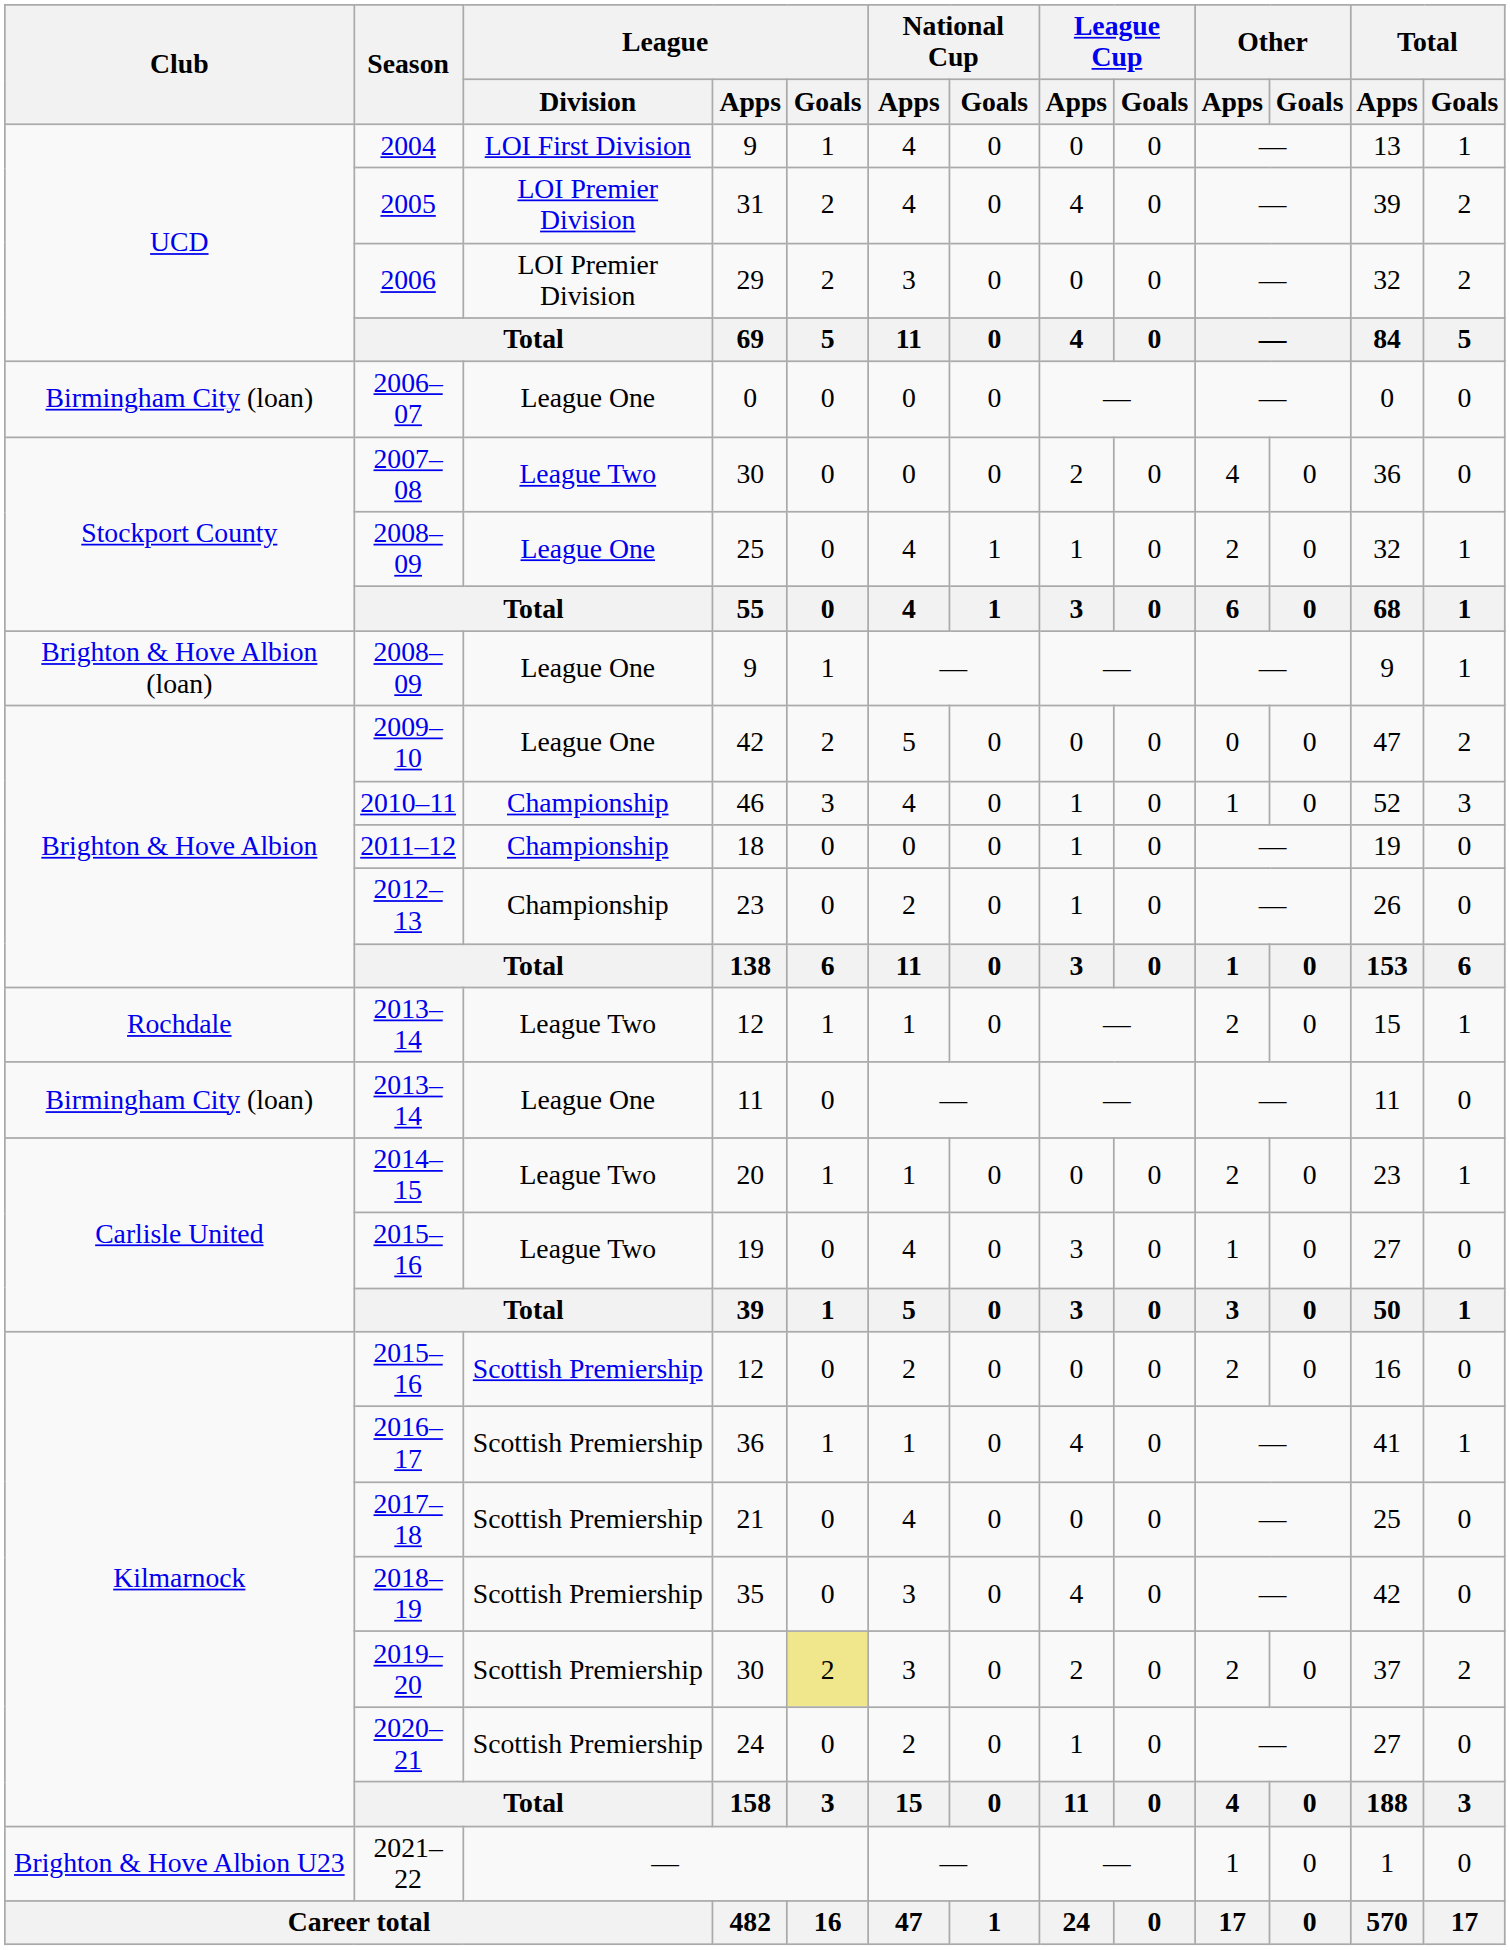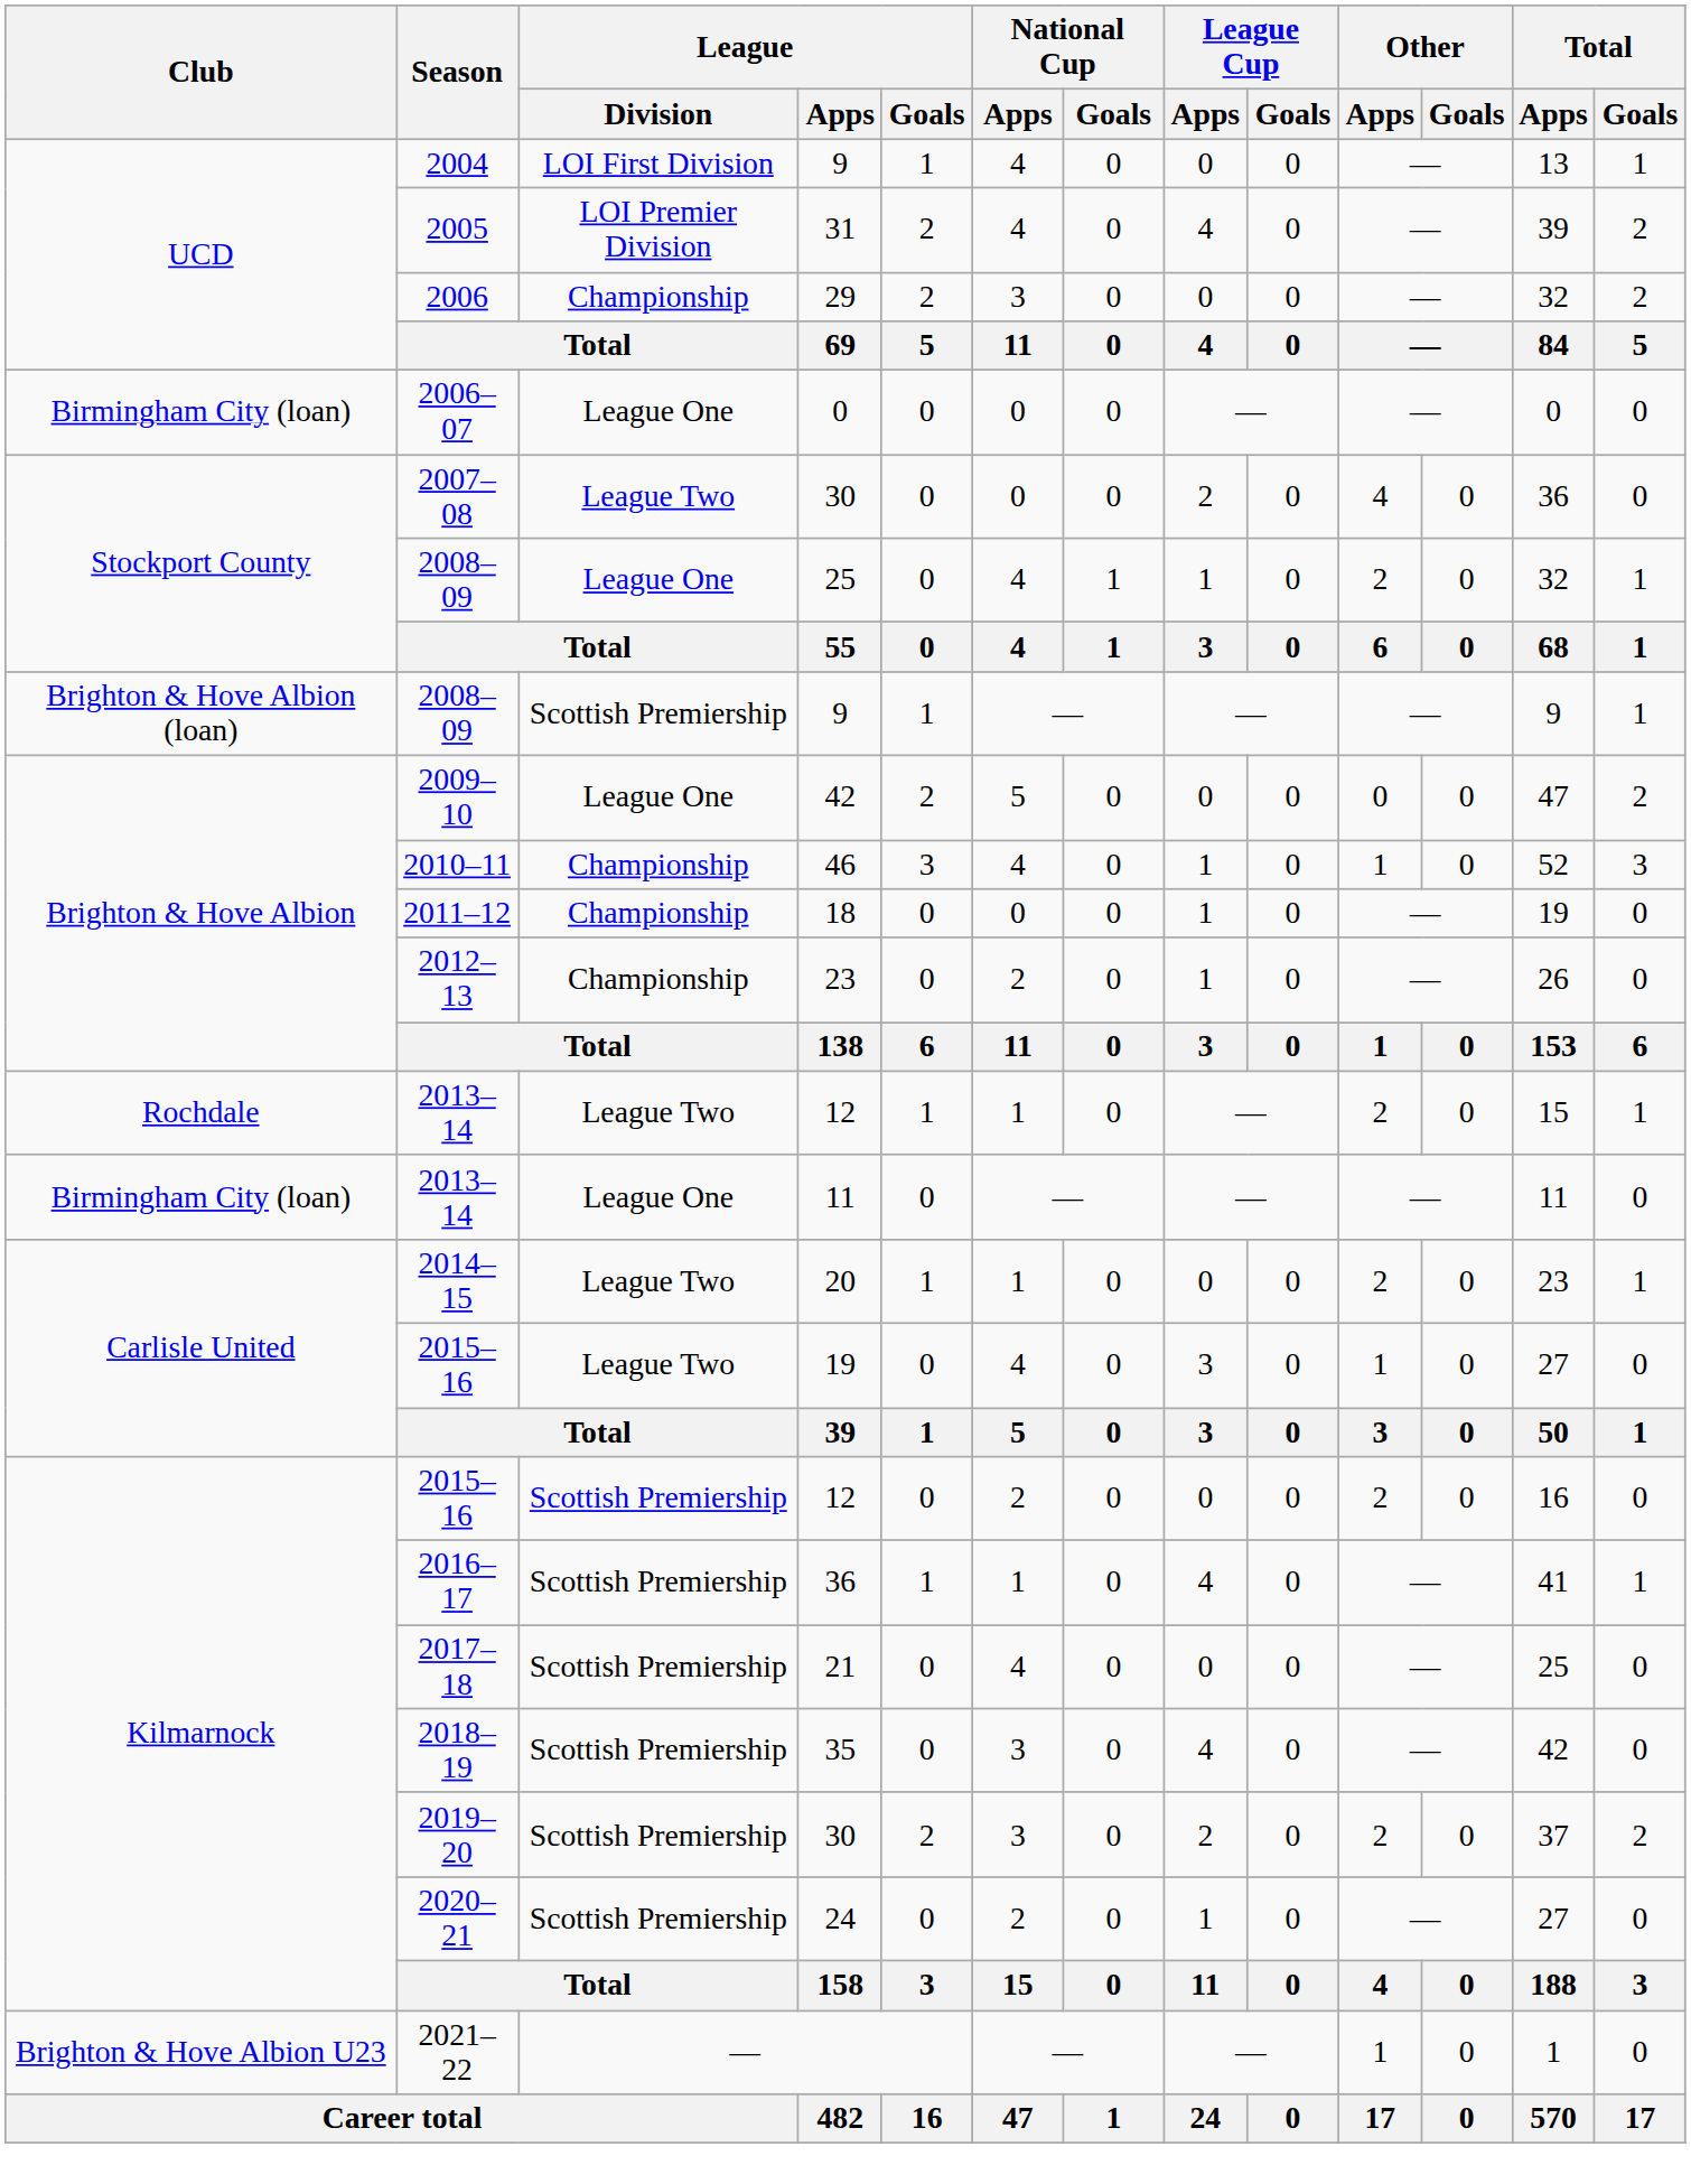 <table class="wikitable" style="text-align:center">
 <tr>
 <th rowspan=2>Club</th>
 <th rowspan=2>Season</th>
 <th colspan=3>League</th>
 <th colspan=2>National Cup</th>
 <th colspan=2><a href='#'>League Cup</a></th>
 <th colspan=2>Other</th>
 <th colspan=2>Total</th>
 </tr>
 <tr>
 <th>Division</th>
 <th>Apps</th>
 <th>Goals</th>
 <th>Apps</th>
 <th>Goals</th>
 <th>Apps</th>
 <th>Goals</th>
 <th>Apps</th>
 <th>Goals</th>
 <th>Apps</th>
 <th>Goals</th>
 </tr>
 <tr>
 <td rowspan=4><a href='#'>UCD</a></td>
 <td><a href='#'>2004</a></td>
 <td><a href='#'>LOI First Division</a></td>
 <td>9</td>
 <td>1</td>
 <td>4</td>
 <td>0</td>
 <td>0</td>
 <td>0</td>
 <td colspan=2>—</td>
 <td>13</td>
 <td>1</td>
 </tr>
 <tr>
 <td><a href='#'>2005</a></td>
 <td><a href='#'>LOI Premier Division</a></td>
 <td>31</td>
 <td>2</td>
 <td>4</td>
 <td>0</td>
 <td>4</td>
 <td>0</td>
 <td colspan=2>—</td>
 <td>39</td>
 <td>2</td>
 </tr>
 <tr>
 <td><a href='#'>2006</a></td>
-<td>LOI Premier Division</td>
+<td><a href='#'>Championship</a></td>
 <td>29</td>
 <td>2</td>
 <td>3</td>
 <td>0</td>
 <td>0</td>
 <td>0</td>
 <td colspan=2>—</td>
 <td>32</td>
 <td>2</td>
 </tr>
 <tr>
 <th colspan=2>Total</th>
 <th>69</th>
 <th>5</th>
 <th>11</th>
 <th>0</th>
 <th>4</th>
 <th>0</th>
 <th colspan=2>—</th>
 <th>84</th>
 <th>5</th>
 </tr>
 <tr>
 <td><a href='#'>Birmingham City</a> (loan)</td>
 <td><a href='#'>2006–07</a></td>
 <td>League One</td>
 <td>0</td>
 <td>0</td>
 <td>0</td>
 <td>0</td>
 <td colspan=2>—</td>
 <td colspan=2>—</td>
 <td>0</td>
 <td>0</td>
 </tr>
 <tr>
 <td rowspan=3><a href='#'>Stockport County</a></td>
 <td><a href='#'>2007–08</a></td>
 <td><a href='#'>League Two</a></td>
 <td>30</td>
 <td>0</td>
 <td>0</td>
 <td>0</td>
 <td>2</td>
 <td>0</td>
 <td>4</td>
 <td>0</td>
 <td>36</td>
 <td>0</td>
 </tr>
 <tr>
 <td><a href='#'>2008–09</a></td>
 <td><a href='#'>League One</a></td>
 <td>25</td>
 <td>0</td>
 <td>4</td>
 <td>1</td>
 <td>1</td>
 <td>0</td>
 <td>2</td>
 <td>0</td>
 <td>32</td>
 <td>1</td>
 </tr>
 <tr>
 <th colspan=2>Total</th>
 <th>55</th>
 <th>0</th>
 <th>4</th>
 <th>1</th>
 <th>3</th>
 <th>0</th>
 <th>6</th>
 <th>0</th>
 <th>68</th>
 <th>1</th>
 </tr>
 <tr>
 <td><a href='#'>Brighton & Hove Albion</a> (loan)</td>
 <td><a href='#'>2008–09</a></td>
-<td>League One</td>
+<td>Scottish Premiership</td>
 <td>9</td>
 <td>1</td>
 <td colspan=2>—</td>
 <td colspan=2>—</td>
 <td colspan=2>—</td>
 <td>9</td>
 <td>1</td>
 </tr>
 <tr>
 <td rowspan=5><a href='#'>Brighton & Hove Albion</a></td>
 <td><a href='#'>2009–10</a></td>
 <td>League One</td>
 <td>42</td>
 <td>2</td>
 <td>5</td>
 <td>0</td>
 <td>0</td>
 <td>0</td>
 <td>0</td>
 <td>0</td>
 <td>47</td>
 <td>2</td>
 </tr>
 <tr>
 <td><a href='#'>2010–11</a></td>
 <td><a href='#'>Championship</a></td>
 <td>46</td>
 <td>3</td>
 <td>4</td>
 <td>0</td>
 <td>1</td>
 <td>0</td>
 <td>1</td>
 <td>0</td>
 <td>52</td>
 <td>3</td>
 </tr>
 <tr>
 <td><a href='#'>2011–12</a></td>
 <td><a href='#'>Championship</a></td>
 <td>18</td>
 <td>0</td>
 <td>0</td>
 <td>0</td>
 <td>1</td>
 <td>0</td>
 <td colspan=2>—</td>
 <td>19</td>
 <td>0</td>
 </tr>
 <tr>
 <td><a href='#'>2012–13</a></td>
 <td>Championship</td>
 <td>23</td>
 <td>0</td>
 <td>2</td>
 <td>0</td>
 <td>1</td>
 <td>0</td>
 <td colspan=2>—</td>
 <td>26</td>
 <td>0</td>
 </tr>
 <tr>
 <th colspan=2>Total</th>
 <th>138</th>
 <th>6</th>
 <th>11</th>
 <th>0</th>
 <th>3</th>
 <th>0</th>
 <th>1</th>
 <th>0</th>
 <th>153</th>
 <th>6</th>
 </tr>
 <tr>
 <td><a href='#'>Rochdale</a></td>
 <td><a href='#'>2013–14</a></td>
 <td>League Two</td>
 <td>12</td>
 <td>1</td>
 <td>1</td>
 <td>0</td>
 <td colspan=2>—</td>
 <td>2</td>
 <td>0</td>
 <td>15</td>
 <td>1</td>
 </tr>
 <tr>
 <td><a href='#'>Birmingham City</a> (loan)</td>
 <td><a href='#'>2013–14</a></td>
 <td>League One</td>
 <td>11</td>
 <td>0</td>
 <td colspan=2>—</td>
 <td colspan=2>—</td>
 <td colspan=2>—</td>
 <td>11</td>
 <td>0</td>
 </tr>
 <tr>
 <td rowspan=3><a href='#'>Carlisle United</a></td>
 <td><a href='#'>2014–15</a></td>
 <td>League Two</td>
 <td>20</td>
 <td>1</td>
 <td>1</td>
 <td>0</td>
 <td>0</td>
 <td>0</td>
 <td>2</td>
 <td>0</td>
 <td>23</td>
 <td>1</td>
 </tr>
 <tr>
 <td><a href='#'>2015–16</a></td>
 <td>League Two</td>
 <td>19</td>
 <td>0</td>
 <td>4</td>
 <td>0</td>
 <td>3</td>
 <td>0</td>
 <td>1</td>
 <td>0</td>
 <td>27</td>
 <td>0</td>
 </tr>
 <tr>
 <th colspan=2>Total</th>
 <th>39</th>
 <th>1</th>
 <th>5</th>
 <th>0</th>
 <th>3</th>
 <th>0</th>
 <th>3</th>
 <th>0</th>
 <th>50</th>
 <th>1</th>
 </tr>
 <tr>
 <td rowspan=7><a href='#'>Kilmarnock</a></td>
 <td><a href='#'>2015–16</a></td>
 <td><a href='#'>Scottish Premiership</a></td>
 <td>12</td>
 <td>0</td>
 <td>2</td>
 <td>0</td>
 <td>0</td>
 <td>0</td>
 <td>2</td>
 <td>0</td>
 <td>16</td>
 <td>0</td>
 </tr>
 <tr>
 <td><a href='#'>2016–17</a></td>
 <td>Scottish Premiership</td>
 <td>36</td>
 <td>1</td>
 <td>1</td>
 <td>0</td>
 <td>4</td>
 <td>0</td>
 <td colspan=2>—</td>
 <td>41</td>
 <td>1</td>
 </tr>
 <tr>
 <td><a href='#'>2017–18</a></td>
 <td>Scottish Premiership</td>
 <td>21</td>
 <td>0</td>
 <td>4</td>
 <td>0</td>
 <td>0</td>
 <td>0</td>
 <td colspan=2>—</td>
 <td>25</td>
 <td>0</td>
 </tr>
 <tr>
 <td><a href='#'>2018–19</a></td>
 <td>Scottish Premiership</td>
 <td>35</td>
 <td>0</td>
 <td>3</td>
 <td>0</td>
 <td>4</td>
 <td>0</td>
 <td colspan=2>—</td>
 <td>42</td>
 <td>0</td>
 </tr>
 <tr>
 <td><a href='#'>2019–20</a></td>
 <td>Scottish Premiership</td>
 <td>30</td>
-<td style="background: khaki;">2</td>
+<td>2</td>
 <td>3</td>
 <td>0</td>
 <td>2</td>
 <td>0</td>
 <td>2</td>
 <td>0</td>
 <td>37</td>
 <td>2</td>
 </tr>
 <tr>
 <td><a href='#'>2020–21</a></td>
 <td>Scottish Premiership</td>
 <td>24</td>
 <td>0</td>
 <td>2</td>
 <td>0</td>
 <td>1</td>
 <td>0</td>
 <td colspan=2>—</td>
 <td>27</td>
 <td>0</td>
 </tr>
 <tr>
 <th colspan=2>Total</th>
 <th>158</th>
 <th>3</th>
 <th>15</th>
 <th>0</th>
 <th>11</th>
 <th>0</th>
 <th>4</th>
 <th>0</th>
 <th>188</th>
 <th>3</th>
 </tr>
 <tr>
 <td><a href='#'>Brighton & Hove Albion U23</a></td>
 <td>2021–22</td>
 <td colspan=3>—</td>
 <td colspan=2>—</td>
 <td colspan=2>—</td>
 <td>1</td>
 <td>0</td>
 <td>1</td>
 <td>0</td>
 </tr>
 <tr>
 <th colspan=3>Career total</th>
 <th>482</th>
 <th>16</th>
 <th>47</th>
 <th>1</th>
 <th>24</th>
 <th>0</th>
 <th>17</th>
 <th>0</th>
 <th>570</th>
 <th>17</th>
 </tr>
 </table>
